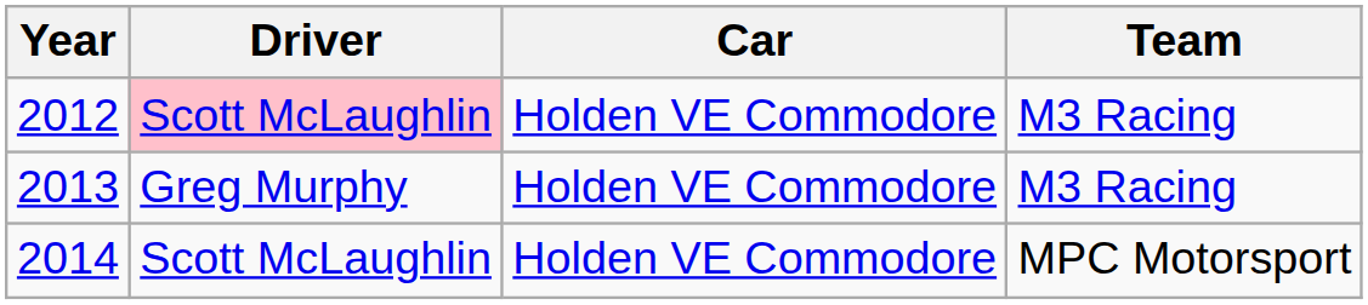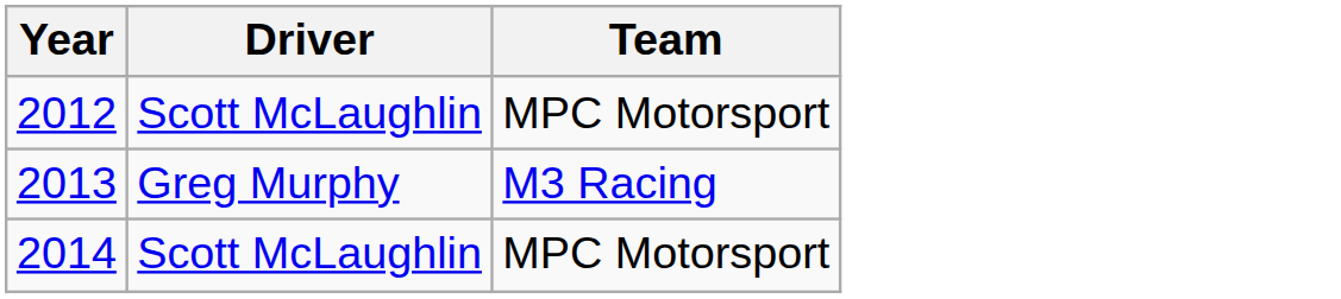 <table class="wikitable">
 <tr style="font-weight:bold">
 <th>Year</th>
 <th>Driver</th>
-<th>Car</th>
 <th>Team</th>
 </tr>
 <tr>
 <td><a href='#'>2012</a></td>
-<td style="background: pink;"> <a href='#'>Scott McLaughlin</a></td>
-<td><a href='#'>Holden VE Commodore</a></td>
-<td><a href='#'>M3 Racing</a></td>
+<td> <a href='#'>Scott McLaughlin</a></td>
+<td>MPC Motorsport</td>
 </tr>
 <tr>
 <td><a href='#'>2013</a></td>
 <td> <a href='#'>Greg Murphy</a></td>
-<td><a href='#'>Holden VE Commodore</a></td>
 <td><a href='#'>M3 Racing</a></td>
 </tr>
 <tr>
 <td><a href='#'>2014</a></td>
 <td> <a href='#'>Scott McLaughlin</a></td>
-<td><a href='#'>Holden VE Commodore</a></td>
 <td>MPC Motorsport</td>
 </tr>
 </table>
